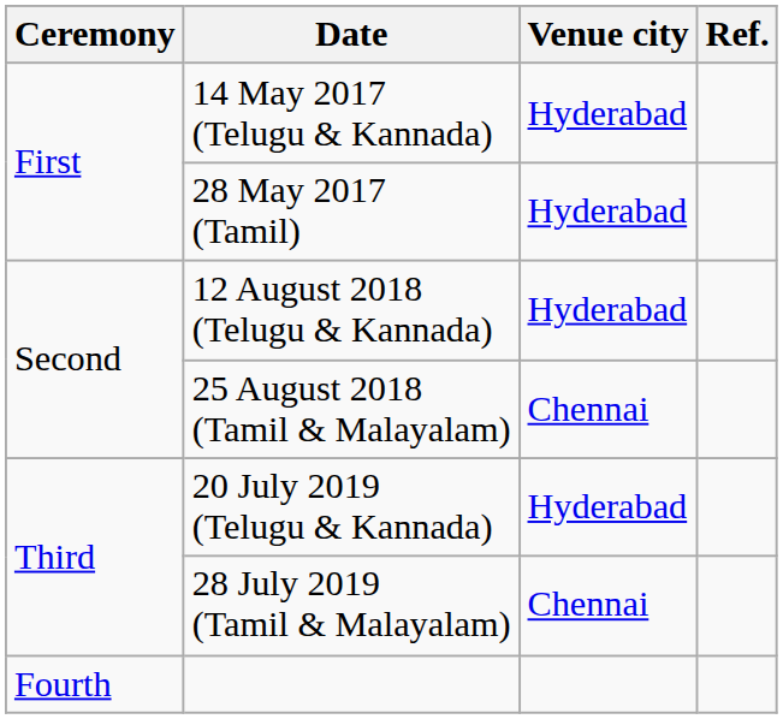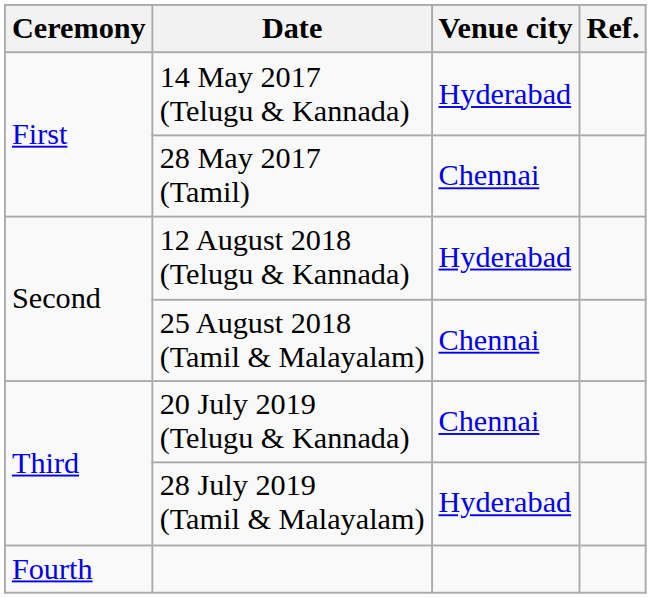 <table class="sortable wikitable">
 <tr>
 <th>Ceremony</th>
 <th>Date</th>
 <th>Venue city</th>
 <th>Ref.</th>
 </tr>
 <tr>
 <td rowspan="2"><a href='#'>First</a></td>
 <td>14 May 2017<br>(Telugu & Kannada)</td>
 <td><a href='#'>Hyderabad</a></td>
 <td></td>
 </tr>
 <tr>
 <td>28 May 2017<br>(Tamil)</td>
-<td><a href='#'>Hyderabad</a></td>
+<td><a href='#'>Chennai</a></td>
 <td></td>
 </tr>
 <tr>
 <td rowspan="2">Second</td>
 <td>12 August 2018<br>(Telugu & Kannada)</td>
 <td><a href='#'>Hyderabad</a></td>
 <td></td>
 </tr>
 <tr>
 <td>25 August 2018<br>(Tamil & Malayalam)</td>
 <td><a href='#'>Chennai</a></td>
 <td></td>
 </tr>
 <tr>
 <td rowspan="2"><a href='#'>Third</a></td>
 <td>20 July 2019<br>(Telugu & Kannada)</td>
-<td><a href='#'>Hyderabad</a></td>
+<td><a href='#'>Chennai</a></td>
 <td></td>
 </tr>
 <tr>
 <td>28 July 2019<br>(Tamil & Malayalam)</td>
-<td><a href='#'>Chennai</a></td>
+<td><a href='#'>Hyderabad</a></td>
 <td></td>
 </tr>
 <tr>
 <td><a href='#'>Fourth</a></td>
 <td></td>
 <td></td>
 <td></td>
 </tr>
 </table>
